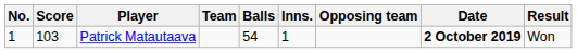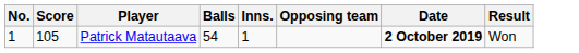 <table class="wikitable sortable" style="font-size:95%">
 <tr>
 <th>No.</th>
 <th>Score</th>
 <th>Player</th>
-<th>Team</th>
 <th>Balls</th>
 <th>Inns.</th>
 <th>Opposing team</th>
 <th>Date</th>
 <th>Result</th>
 </tr>
 <tr>
 <td>1</td>
-<td>103</td>
+<td>105</td>
 <td><a href='#'>Patrick Matautaava</a></td>
-<td></td>
 <td>54</td>
 <td>1</td>
 <td></td>
 <td><strong>2 October 2019</strong></td>
 <td>Won</td>
 </tr>
 </table>
